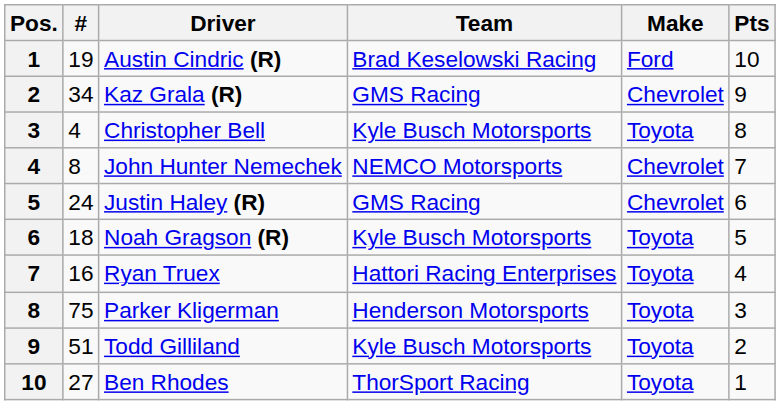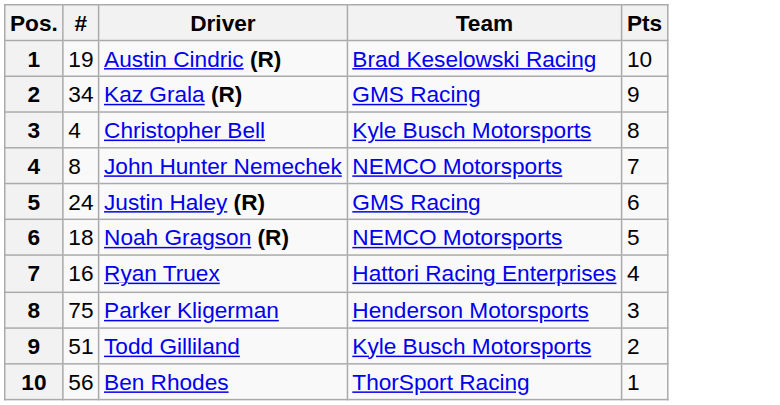 <table class="wikitable" style="font-size:95%">
 <tr>
 <th>Pos.</th>
 <th>#</th>
 <th>Driver</th>
 <th>Team</th>
-<th>Make</th>
 <th>Pts</th>
 </tr>
 <tr>
 <th>1</th>
 <td>19</td>
 <td><a href='#'>Austin Cindric</a> <strong>(R)</strong></td>
 <td><a href='#'>Brad Keselowski Racing</a></td>
-<td><a href='#'>Ford</a></td>
 <td>10</td>
 </tr>
 <tr>
 <th>2</th>
 <td>34</td>
 <td><a href='#'>Kaz Grala</a> <strong>(R)</strong></td>
 <td><a href='#'>GMS Racing</a></td>
-<td><a href='#'>Chevrolet</a></td>
 <td>9</td>
 </tr>
 <tr>
 <th>3</th>
 <td>4</td>
 <td><a href='#'>Christopher Bell</a></td>
 <td><a href='#'>Kyle Busch Motorsports</a></td>
-<td><a href='#'>Toyota</a></td>
 <td>8</td>
 </tr>
 <tr>
 <th>4</th>
 <td>8</td>
 <td><a href='#'>John Hunter Nemechek</a></td>
 <td><a href='#'>NEMCO Motorsports</a></td>
-<td><a href='#'>Chevrolet</a></td>
 <td>7</td>
 </tr>
 <tr>
 <th>5</th>
 <td>24</td>
 <td><a href='#'>Justin Haley</a> <strong>(R)</strong></td>
 <td><a href='#'>GMS Racing</a></td>
-<td><a href='#'>Chevrolet</a></td>
 <td>6</td>
 </tr>
 <tr>
 <th>6</th>
 <td>18</td>
 <td><a href='#'>Noah Gragson</a> <strong>(R)</strong></td>
-<td><a href='#'>Kyle Busch Motorsports</a></td>
-<td><a href='#'>Toyota</a></td>
+<td><a href='#'>NEMCO Motorsports</a></td>
 <td>5</td>
 </tr>
 <tr>
 <th>7</th>
 <td>16</td>
 <td><a href='#'>Ryan Truex</a></td>
 <td><a href='#'>Hattori Racing Enterprises</a></td>
-<td><a href='#'>Toyota</a></td>
 <td>4</td>
 </tr>
 <tr>
 <th>8</th>
 <td>75</td>
 <td><a href='#'>Parker Kligerman</a></td>
 <td><a href='#'>Henderson Motorsports</a></td>
-<td><a href='#'>Toyota</a></td>
 <td>3</td>
 </tr>
 <tr>
 <th>9</th>
 <td>51</td>
 <td><a href='#'>Todd Gilliland</a></td>
 <td><a href='#'>Kyle Busch Motorsports</a></td>
-<td><a href='#'>Toyota</a></td>
 <td>2</td>
 </tr>
 <tr>
 <th>10</th>
-<td>27</td>
+<td>56</td>
 <td><a href='#'>Ben Rhodes</a></td>
 <td><a href='#'>ThorSport Racing</a></td>
-<td><a href='#'>Toyota</a></td>
 <td>1</td>
 </tr>
 </table>
